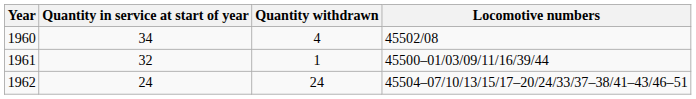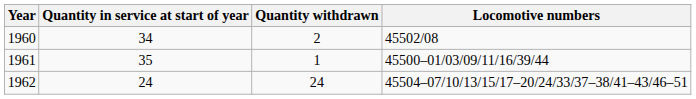 <table class="wikitable sortable" style=text-align:center>
 <tr>
 <th>Year</th>
 <th>Quantity in service at start of year</th>
 <th>Quantity withdrawn</th>
 <th class="unsortable">Locomotive numbers</th>
 </tr>
 <tr>
 <td>1960</td>
 <td>34</td>
-<td>4</td>
+<td>2</td>
 <td align=left>45502/08</td>
 </tr>
 <tr>
 <td>1961</td>
-<td>32</td>
+<td>35</td>
 <td>1</td>
 <td align=left>45500–01/03/09/11/16/39/44</td>
 </tr>
 <tr>
 <td>1962</td>
 <td>24</td>
 <td>24</td>
 <td align=left>45504–07/10/13/15/17–20/24/33/37–38/41–43/46–51</td>
 </tr>
 </table>
